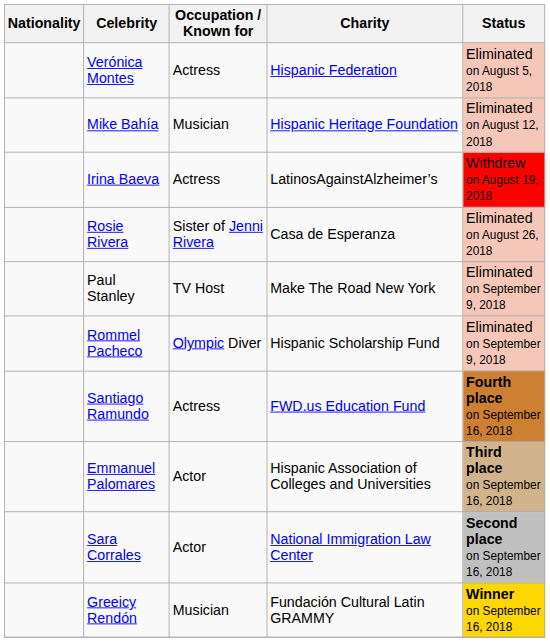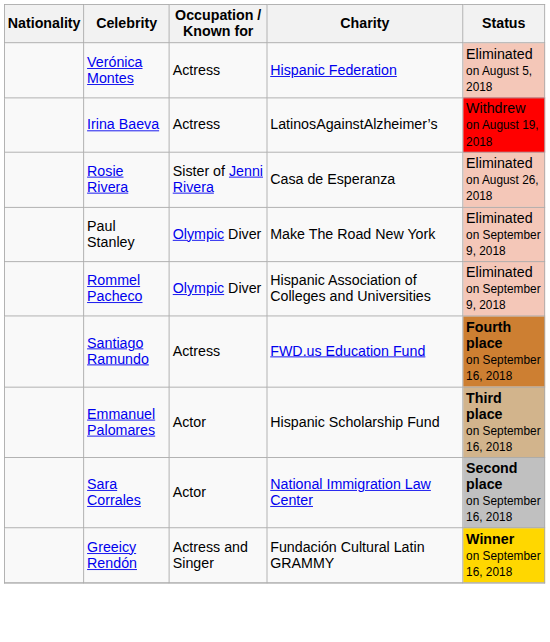 <table class="wikitable">
 <tr>
 <th>Nationality</th>
 <th>Celebrity</th>
 <th>Occupation / Known for</th>
 <th>Charity</th>
 <th>Status</th>
 </tr>
 <tr>
 <td></td>
 <td><a href='#'>Verónica Montes</a></td>
 <td>Actress</td>
 <td><a href='#'>Hispanic Federation</a></td>
 <td style="background:#f4c7b8;"><div>Eliminated<br><small>on August 5, 2018</small></div></td>
-</tr>
-<tr>
-<td></td>
-<td><a href='#'>Mike Bahía</a></td>
-<td>Musician</td>
-<td><a href='#'>Hispanic Heritage Foundation</a></td>
-<td style="background:#f4c7b8;"><div>Eliminated<br><small>on August 12, 2018</small></div></td>
 </tr>
 <tr>
 <td></td>
 <td><a href='#'>Irina Baeva</a></td>
 <td>Actress</td>
 <td>LatinosAgainstAlzheimer’s</td>
 <td style="background:red;"><div>Withdrew<br><small>on August 19, 2018</small></div></td>
 </tr>
 <tr>
 <td></td>
 <td><a href='#'>Rosie Rivera</a></td>
 <td>Sister of <a href='#'>Jenni Rivera</a></td>
 <td>Casa de Esperanza</td>
 <td style="background:#f4c7b8;"><div>Eliminated<br><small>on August 26, 2018</small></div></td>
 </tr>
 <tr>
 <td></td>
 <td>Paul Stanley</td>
-<td>TV Host</td>
+<td><a href='#'>Olympic</a> Diver</td>
 <td>Make The Road New York</td>
 <td style="background:#f4c7b8;"><div>Eliminated<br><small>on September 9, 2018</small></div></td>
 </tr>
 <tr>
 <td></td>
 <td><a href='#'>Rommel Pacheco</a></td>
 <td><a href='#'>Olympic</a> Diver</td>
-<td>Hispanic Scholarship Fund</td>
+<td>Hispanic Association of Colleges and Universities</td>
 <td style="background:#f4c7b8;"><div>Eliminated<br><small>on September 9, 2018</small></div></td>
 </tr>
 <tr>
 <td></td>
 <td><a href='#'>Santiago Ramundo</a></td>
 <td>Actress</td>
 <td><a href='#'>FWD.us Education Fund</a></td>
 <td style="background:#cd7f32;"><div><strong>Fourth place</strong><br><small>on September 16, 2018</small></div></td>
 </tr>
 <tr>
 <td></td>
 <td><a href='#'>Emmanuel Palomares</a></td>
 <td>Actor</td>
-<td>Hispanic Association of Colleges and Universities</td>
+<td>Hispanic Scholarship Fund</td>
 <td style="background:tan;"><div><strong>Third place</strong><br><small>on September 16, 2018</small></div></td>
 </tr>
 <tr>
 <td></td>
 <td><a href='#'>Sara Corrales</a></td>
 <td>Actor</td>
 <td><a href='#'>National Immigration Law Center</a></td>
 <td style="background:silver;"><div><strong>Second place</strong><br><small>on September 16, 2018</small></div></td>
 </tr>
 <tr>
 <td></td>
 <td><a href='#'>Greeicy Rendón</a></td>
-<td>Musician</td>
+<td>Actress and Singer</td>
 <td>Fundación Cultural Latin GRAMMY</td>
 <td style="background:gold;"><div><strong>Winner</strong><br><small>on September 16, 2018</small></div></td>
 </tr>
 <tr>
 </tr>
 </table>
